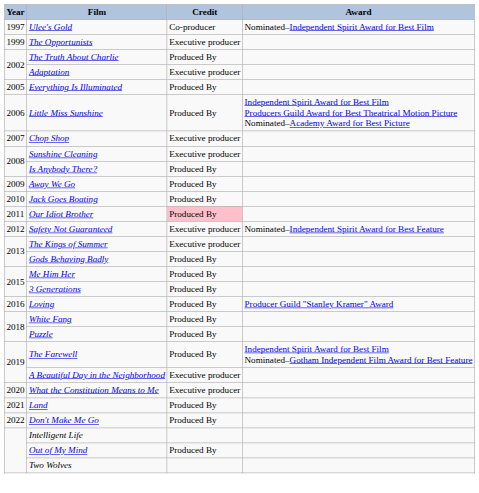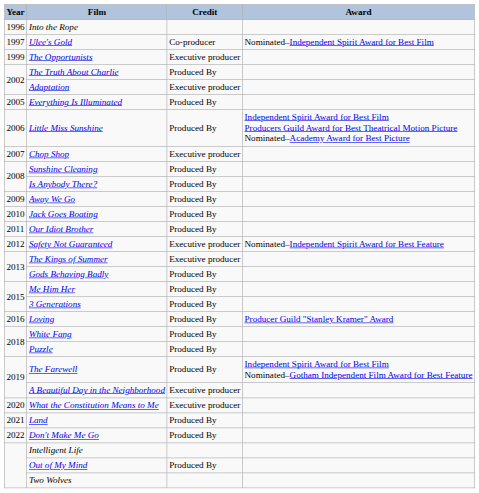 <table class="wikitable" style="font-size:95%;">
 <tr>
 <th style="background:#B0C4DE;">Year</th>
 <th style="background:#B0C4DE;">Film</th>
 <th style="background:#B0C4DE;">Credit</th>
 <th style="background:#B0C4DE;">Award</th>
+</tr>
+<tr>
+<td>1996</td>
+<td><em>Into the Rope</em></td>
+<td></td>
+<td></td>
 </tr>
 <tr>
 <td>1997</td>
 <td><em><a href='#'>Ulee's Gold</a></em></td>
 <td>Co-producer</td>
 <td>Nominated–<a href='#'>Independent Spirit Award for Best Film</a></td>
 </tr>
 <tr>
 <td>1999</td>
 <td><em><a href='#'>The Opportunists</a></em></td>
 <td>Executive producer</td>
 <td></td>
 </tr>
 <tr>
 <td rowspan=2>2002</td>
 <td><em><a href='#'>The Truth About Charlie</a></em></td>
 <td>Produced By</td>
 <td></td>
 </tr>
 <tr>
 <td><em><a href='#'>Adaptation</a></em></td>
 <td>Executive producer</td>
 <td></td>
 </tr>
 <tr>
 <td>2005</td>
 <td><em><a href='#'>Everything Is Illuminated</a></em></td>
 <td>Produced By</td>
 <td></td>
 </tr>
 <tr>
 <td>2006</td>
 <td><em><a href='#'>Little Miss Sunshine</a></em></td>
 <td>Produced By</td>
 <td><a href='#'>Independent Spirit Award for Best Film</a><br><a href='#'>Producers Guild Award for Best Theatrical Motion Picture</a><br>Nominated–<a href='#'>Academy Award for Best Picture</a></td>
 </tr>
 <tr>
 <td>2007</td>
 <td><em><a href='#'>Chop Shop</a></em></td>
 <td>Executive producer</td>
 <td></td>
 </tr>
 <tr>
 <td rowspan=2>2008</td>
 <td><em><a href='#'>Sunshine Cleaning</a></em></td>
-<td>Executive producer</td>
+<td>Produced By</td>
 <td></td>
 </tr>
 <tr>
 <td><em><a href='#'>Is Anybody There?</a></em></td>
 <td>Produced By</td>
 <td></td>
 </tr>
 <tr>
 <td>2009</td>
 <td><em><a href='#'>Away We Go</a></em></td>
 <td>Produced By</td>
 <td></td>
 </tr>
 <tr>
 <td>2010</td>
 <td><em><a href='#'>Jack Goes Boating</a></em></td>
 <td>Produced By</td>
 <td></td>
 </tr>
 <tr>
 <td>2011</td>
 <td><em><a href='#'>Our Idiot Brother</a></em></td>
-<td style="background: pink;">Produced By</td>
+<td>Produced By</td>
 <td></td>
 </tr>
 <tr>
 <td>2012</td>
 <td><em><a href='#'>Safety Not Guaranteed</a></em></td>
 <td>Executive producer</td>
 <td>Nominated–<a href='#'>Independent Spirit Award for Best Feature</a></td>
 </tr>
 <tr>
 <td rowspan=2>2013</td>
 <td><em><a href='#'>The Kings of Summer</a></em></td>
 <td>Executive producer</td>
 <td></td>
 </tr>
 <tr>
 <td><em><a href='#'>Gods Behaving Badly</a></em></td>
 <td>Produced By</td>
 <td></td>
 </tr>
 <tr>
 <td rowspan=2>2015</td>
 <td><em><a href='#'>Me Him Her</a></em></td>
 <td>Produced By</td>
 <td></td>
 </tr>
 <tr>
 <td><em><a href='#'>3 Generations</a></em></td>
 <td>Produced By</td>
 <td></td>
 </tr>
 <tr>
 <td>2016</td>
 <td><em><a href='#'>Loving</a></em></td>
 <td>Produced By</td>
 <td><a href='#'>Producer Guild "Stanley Kramer" Award</a></td>
 </tr>
 <tr>
 <td rowspan=2>2018</td>
 <td><em><a href='#'>White Fang</a></em></td>
 <td>Produced By</td>
 <td></td>
 </tr>
 <tr>
 <td><em><a href='#'>Puzzle</a></em></td>
 <td>Produced By</td>
 <td></td>
 </tr>
 <tr>
 <td rowspan=2>2019</td>
 <td><em><a href='#'>The Farewell</a></em></td>
 <td>Produced By</td>
 <td><a href='#'>Independent Spirit Award for Best Film</a><br>Nominated–<a href='#'>Gotham Independent Film Award for Best Feature</a></td>
 </tr>
 <tr>
 <td><em><a href='#'>A Beautiful Day in the Neighborhood</a></em></td>
 <td>Executive producer</td>
 <td></td>
 </tr>
 <tr>
 <td>2020</td>
 <td><em><a href='#'>What the Constitution Means to Me</a></em></td>
 <td>Executive producer</td>
 <td></td>
 </tr>
 <tr>
 <td>2021</td>
 <td><em><a href='#'>Land</a></em></td>
 <td>Produced By</td>
 <td></td>
 </tr>
 <tr>
 <td>2022</td>
 <td><em><a href='#'>Don't Make Me Go</a></em></td>
 <td>Produced By</td>
 <td></td>
 </tr>
 <tr>
 <td rowspan=3 style="text-align:center;"></td>
 <td><em>Intelligent Life</em></td>
 <td></td>
 <td></td>
 </tr>
 <tr>
 <td><em><a href='#'>Out of My Mind</a></em></td>
 <td>Produced By</td>
 <td></td>
 </tr>
 <tr>
 <td><em>Two Wolves</em></td>
 <td></td>
 <td></td>
 </tr>
 </table>
